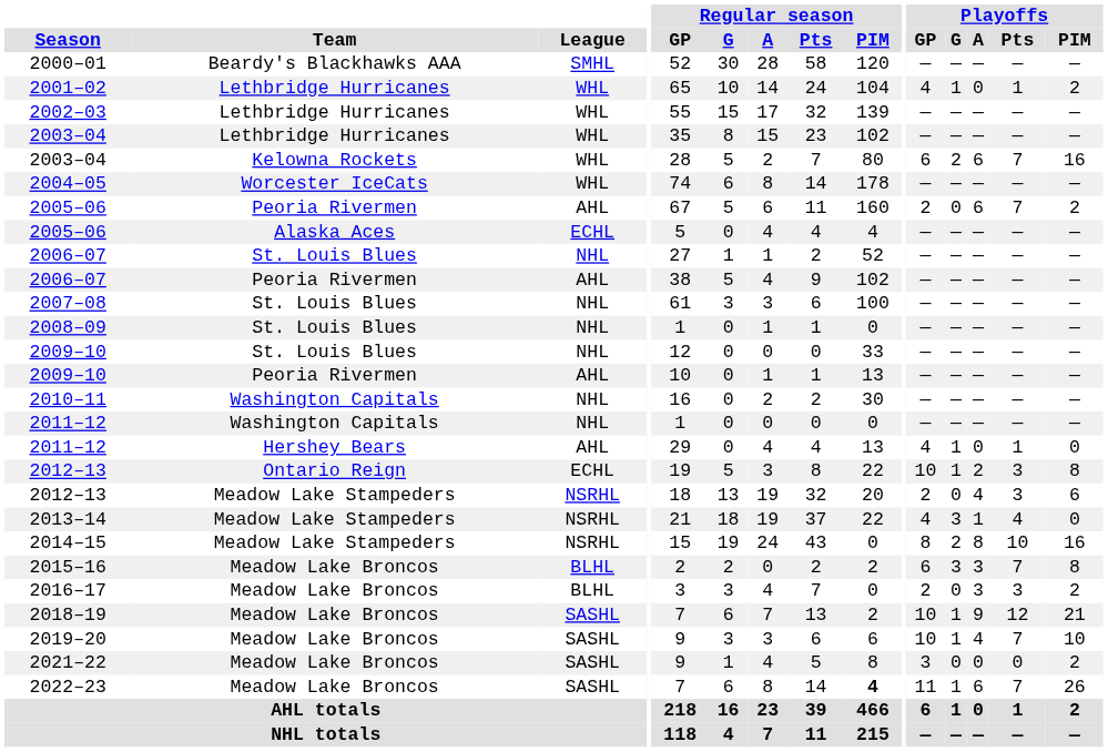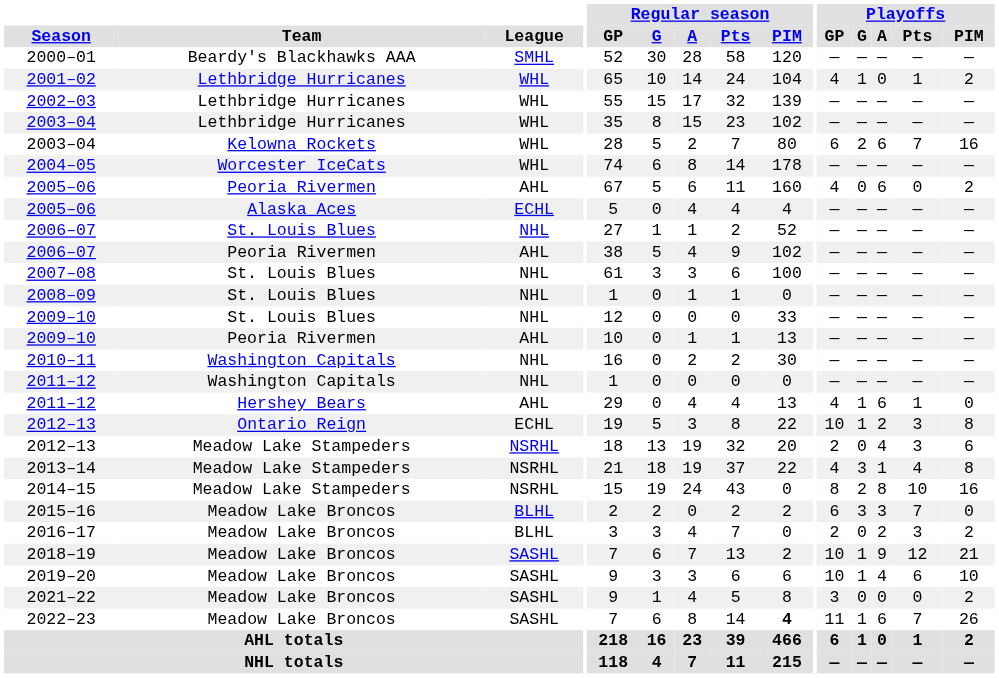 <table border="0" cellpadding="1" cellspacing="0" style="text-align:center; width:60em">
 <tr bgcolor="#e0e0e0">
 <th colspan="3" bgcolor="#ffffff"></th>
 <th rowspan="99" bgcolor="#ffffff"></th>
 <th colspan="5"><a href='#'>Regular season</a></th>
 <th rowspan="99" bgcolor="#ffffff"></th>
 <th colspan="5"><a href='#'>Playoffs</a></th>
 </tr>
 <tr bgcolor="#e0e0e0">
 <th><a href='#'>Season</a></th>
 <th>Team</th>
 <th>League</th>
 <th>GP</th>
 <th><a href='#'>G</a></th>
 <th><a href='#'>A</a></th>
 <th><a href='#'>Pts</a></th>
 <th><a href='#'>PIM</a></th>
 <th>GP</th>
 <th>G</th>
 <th>A</th>
 <th>Pts</th>
 <th>PIM</th>
 </tr>
 <tr>
 <td>2000–01</td>
 <td>Beardy's Blackhawks AAA</td>
 <td><a href='#'>SMHL</a></td>
 <td>52</td>
 <td>30</td>
 <td>28</td>
 <td>58</td>
 <td>120</td>
 <td>—</td>
 <td>—</td>
 <td>—</td>
 <td>—</td>
 <td>—</td>
 </tr>
 <tr bgcolor="#f0f0f0">
 <td><a href='#'>2001–02</a></td>
 <td><a href='#'>Lethbridge Hurricanes</a></td>
 <td><a href='#'>WHL</a></td>
 <td>65</td>
 <td>10</td>
 <td>14</td>
 <td>24</td>
 <td>104</td>
 <td>4</td>
 <td>1</td>
 <td>0</td>
 <td>1</td>
 <td>2</td>
 </tr>
 <tr>
 <td><a href='#'>2002–03</a></td>
 <td>Lethbridge Hurricanes</td>
 <td>WHL</td>
 <td>55</td>
 <td>15</td>
 <td>17</td>
 <td>32</td>
 <td>139</td>
 <td>—</td>
 <td>—</td>
 <td>—</td>
 <td>—</td>
 <td>—</td>
 </tr>
 <tr bgcolor="#f0f0f0">
 <td><a href='#'>2003–04</a></td>
 <td>Lethbridge Hurricanes</td>
 <td>WHL</td>
 <td>35</td>
 <td>8</td>
 <td>15</td>
 <td>23</td>
 <td>102</td>
 <td>—</td>
 <td>—</td>
 <td>—</td>
 <td>—</td>
 <td>—</td>
 </tr>
 <tr>
 <td>2003–04</td>
 <td><a href='#'>Kelowna Rockets</a></td>
 <td>WHL</td>
 <td>28</td>
 <td>5</td>
 <td>2</td>
 <td>7</td>
 <td>80</td>
 <td>6</td>
 <td>2</td>
 <td>6</td>
 <td>7</td>
 <td>16</td>
 </tr>
 <tr bgcolor="#f0f0f0">
 <td><a href='#'>2004–05</a></td>
 <td><a href='#'>Worcester IceCats</a></td>
 <td>WHL</td>
 <td>74</td>
 <td>6</td>
 <td>8</td>
 <td>14</td>
 <td>178</td>
 <td>—</td>
 <td>—</td>
 <td>—</td>
 <td>—</td>
 <td>—</td>
 </tr>
 <tr>
 <td><a href='#'>2005–06</a></td>
 <td><a href='#'>Peoria Rivermen</a></td>
 <td>AHL</td>
 <td>67</td>
 <td>5</td>
 <td>6</td>
 <td>11</td>
 <td>160</td>
-<td>2</td>
+<td>4</td>
 <td>0</td>
 <td>6</td>
-<td>7</td>
+<td>0</td>
 <td>2</td>
 </tr>
 <tr bgcolor="#f0f0f0">
 <td><a href='#'>2005–06</a></td>
 <td><a href='#'>Alaska Aces</a></td>
 <td><a href='#'>ECHL</a></td>
 <td>5</td>
 <td>0</td>
 <td>4</td>
 <td>4</td>
 <td>4</td>
 <td>—</td>
 <td>—</td>
 <td>—</td>
 <td>—</td>
 <td>—</td>
 </tr>
 <tr>
 <td><a href='#'>2006–07</a></td>
 <td><a href='#'>St. Louis Blues</a></td>
 <td><a href='#'>NHL</a></td>
 <td>27</td>
 <td>1</td>
 <td>1</td>
 <td>2</td>
 <td>52</td>
 <td>—</td>
 <td>—</td>
 <td>—</td>
 <td>—</td>
 <td>—</td>
 </tr>
 <tr bgcolor="#f0f0f0">
 <td><a href='#'>2006–07</a></td>
 <td>Peoria Rivermen</td>
 <td>AHL</td>
 <td>38</td>
 <td>5</td>
 <td>4</td>
 <td>9</td>
 <td>102</td>
 <td>—</td>
 <td>—</td>
 <td>—</td>
 <td>—</td>
 <td>—</td>
 </tr>
 <tr>
 <td><a href='#'>2007–08</a></td>
 <td>St. Louis Blues</td>
 <td>NHL</td>
 <td>61</td>
 <td>3</td>
 <td>3</td>
 <td>6</td>
 <td>100</td>
 <td>—</td>
 <td>—</td>
 <td>—</td>
 <td>—</td>
 <td>—</td>
 </tr>
 <tr bgcolor="#f0f0f0">
 <td><a href='#'>2008–09</a></td>
 <td>St. Louis Blues</td>
 <td>NHL</td>
 <td>1</td>
 <td>0</td>
 <td>1</td>
 <td>1</td>
 <td>0</td>
 <td>—</td>
 <td>—</td>
 <td>—</td>
 <td>—</td>
 <td>—</td>
 </tr>
 <tr>
 <td><a href='#'>2009–10</a></td>
 <td>St. Louis Blues</td>
 <td>NHL</td>
 <td>12</td>
 <td>0</td>
 <td>0</td>
 <td>0</td>
 <td>33</td>
 <td>—</td>
 <td>—</td>
 <td>—</td>
 <td>—</td>
 <td>—</td>
 </tr>
 <tr bgcolor="#f0f0f0">
 <td><a href='#'>2009–10</a></td>
 <td>Peoria Rivermen</td>
 <td>AHL</td>
 <td>10</td>
 <td>0</td>
 <td>1</td>
 <td>1</td>
 <td>13</td>
 <td>—</td>
 <td>—</td>
 <td>—</td>
 <td>—</td>
 <td>—</td>
 </tr>
 <tr>
 <td><a href='#'>2010–11</a></td>
 <td><a href='#'>Washington Capitals</a></td>
 <td>NHL</td>
 <td>16</td>
 <td>0</td>
 <td>2</td>
 <td>2</td>
 <td>30</td>
 <td>—</td>
 <td>—</td>
 <td>—</td>
 <td>—</td>
 <td>—</td>
 </tr>
 <tr bgcolor="#f0f0f0">
 <td><a href='#'>2011–12</a></td>
 <td>Washington Capitals</td>
 <td>NHL</td>
 <td>1</td>
 <td>0</td>
 <td>0</td>
 <td>0</td>
 <td>0</td>
 <td>—</td>
 <td>—</td>
 <td>—</td>
 <td>—</td>
 <td>—</td>
 </tr>
 <tr>
 <td><a href='#'>2011–12</a></td>
 <td><a href='#'>Hershey Bears</a></td>
 <td>AHL</td>
 <td>29</td>
 <td>0</td>
 <td>4</td>
 <td>4</td>
 <td>13</td>
 <td>4</td>
 <td>1</td>
-<td>0</td>
+<td>6</td>
 <td>1</td>
 <td>0</td>
 </tr>
 <tr bgcolor="#f0f0f0">
 <td><a href='#'>2012–13</a></td>
 <td><a href='#'>Ontario Reign</a></td>
 <td>ECHL</td>
 <td>19</td>
 <td>5</td>
 <td>3</td>
 <td>8</td>
 <td>22</td>
 <td>10</td>
 <td>1</td>
 <td>2</td>
 <td>3</td>
 <td>8</td>
 </tr>
 <tr>
 <td>2012–13</td>
 <td>Meadow Lake Stampeders</td>
 <td><a href='#'>NSRHL</a></td>
 <td>18</td>
 <td>13</td>
 <td>19</td>
 <td>32</td>
 <td>20</td>
 <td>2</td>
 <td>0</td>
 <td>4</td>
 <td>3</td>
 <td>6</td>
 </tr>
 <tr bgcolor="#f0f0f0">
 <td>2013–14</td>
 <td>Meadow Lake Stampeders</td>
 <td>NSRHL</td>
 <td>21</td>
 <td>18</td>
 <td>19</td>
 <td>37</td>
 <td>22</td>
 <td>4</td>
 <td>3</td>
 <td>1</td>
 <td>4</td>
-<td>0</td>
+<td>8</td>
 </tr>
 <tr>
 <td>2014–15</td>
 <td>Meadow Lake Stampeders</td>
 <td>NSRHL</td>
 <td>15</td>
 <td>19</td>
 <td>24</td>
 <td>43</td>
 <td>0</td>
 <td>8</td>
 <td>2</td>
 <td>8</td>
 <td>10</td>
 <td>16</td>
 </tr>
 <tr bgcolor="#f0f0f0">
 <td>2015–16</td>
 <td>Meadow Lake Broncos</td>
 <td><a href='#'>BLHL</a></td>
 <td>2</td>
 <td>2</td>
 <td>0</td>
 <td>2</td>
 <td>2</td>
 <td>6</td>
 <td>3</td>
 <td>3</td>
 <td>7</td>
-<td>8</td>
+<td>0</td>
 </tr>
 <tr>
 <td>2016–17</td>
 <td>Meadow Lake Broncos</td>
 <td>BLHL</td>
 <td>3</td>
 <td>3</td>
 <td>4</td>
 <td>7</td>
 <td>0</td>
 <td>2</td>
 <td>0</td>
-<td>3</td>
+<td>2</td>
 <td>3</td>
 <td>2</td>
 </tr>
 <tr bgcolor="#f0f0f0">
 <td>2018–19</td>
 <td>Meadow Lake Broncos</td>
 <td><a href='#'>SASHL</a></td>
 <td>7</td>
 <td>6</td>
 <td>7</td>
 <td>13</td>
 <td>2</td>
 <td>10</td>
 <td>1</td>
 <td>9</td>
 <td>12</td>
 <td>21</td>
 </tr>
 <tr>
 <td>2019–20</td>
 <td>Meadow Lake Broncos</td>
 <td>SASHL</td>
 <td>9</td>
 <td>3</td>
 <td>3</td>
 <td>6</td>
 <td>6</td>
 <td>10</td>
 <td>1</td>
 <td>4</td>
-<td>7</td>
+<td>6</td>
 <td>10</td>
 </tr>
 <tr bgcolor="#f0f0f0">
 <td>2021–22</td>
 <td>Meadow Lake Broncos</td>
 <td>SASHL</td>
 <td>9</td>
 <td>1</td>
 <td>4</td>
 <td>5</td>
 <td>8</td>
 <td>3</td>
 <td>0</td>
 <td>0</td>
 <td>0</td>
 <td>2</td>
 </tr>
 <tr>
 <td>2022–23</td>
 <td>Meadow Lake Broncos</td>
 <td>SASHL</td>
 <td>7</td>
 <td>6</td>
 <td>8</td>
 <td>14</td>
 <td><strong>4</strong></td>
 <td>11</td>
 <td>1</td>
 <td>6</td>
 <td>7</td>
 <td>26</td>
 </tr>
 <tr bgcolor="#e0e0e0">
 <th colspan="3">AHL totals</th>
 <th>218</th>
 <th>16</th>
 <th>23</th>
 <th>39</th>
 <th>466</th>
 <th>6</th>
 <th>1</th>
 <th>0</th>
 <th>1</th>
 <th>2</th>
 </tr>
 <tr bgcolor="#e0e0e0">
 <th colspan="3">NHL totals</th>
 <th>118</th>
 <th>4</th>
 <th>7</th>
 <th>11</th>
 <th>215</th>
 <th>—</th>
 <th>—</th>
 <th>—</th>
 <th>—</th>
 <th>—</th>
 </tr>
 </table>
